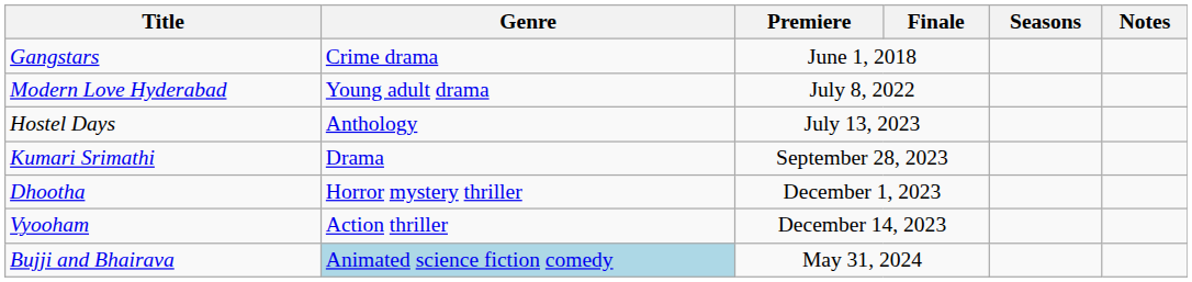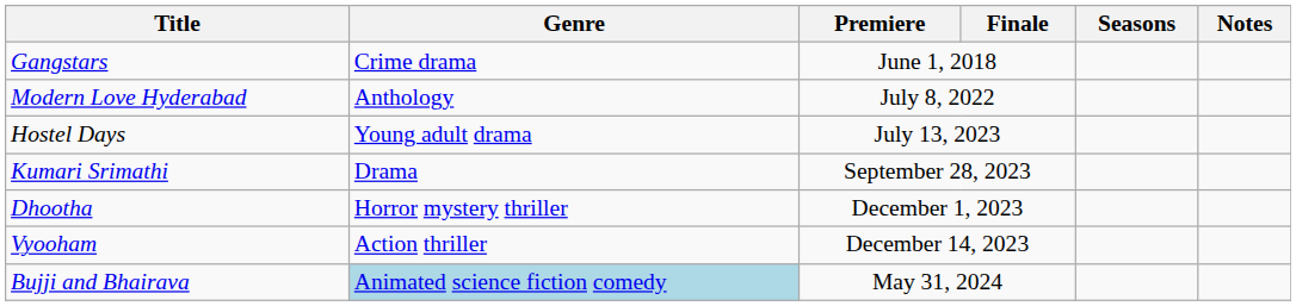 <table class="wikitable sortable" style="width:100%;">
 <tr>
 <th>Title</th>
 <th>Genre</th>
 <th>Premiere</th>
 <th>Finale</th>
 <th>Seasons</th>
 <th>Notes</th>
 </tr>
 <tr>
 <td><em><a href='#'>Gangstars</a></em></td>
 <td><a href='#'>Crime drama</a></td>
 <td colspan="2" style="text-align:center">June 1, 2018</td>
 <td></td>
 <td></td>
 </tr>
 <tr>
 <td><em><a href='#'>Modern Love Hyderabad</a></em></td>
-<td><a href='#'>Young adult</a> <a href='#'>drama</a></td>
+<td><a href='#'>Anthology</a></td>
 <td colspan="2" style="text-align:center">July 8, 2022</td>
 <td></td>
 <td></td>
 </tr>
 <tr>
 <td><em>Hostel Days</em></td>
-<td><a href='#'>Anthology</a></td>
+<td><a href='#'>Young adult</a> <a href='#'>drama</a></td>
 <td colspan="2" style="text-align:center">July 13, 2023</td>
 <td></td>
 <td></td>
 </tr>
 <tr>
 <td><em><a href='#'>Kumari Srimathi</a></em></td>
 <td><a href='#'>Drama</a></td>
 <td colspan="2" style="text-align:center">September 28, 2023</td>
 <td></td>
 <td></td>
 </tr>
 <tr>
 <td><em><a href='#'>Dhootha</a></em></td>
 <td><a href='#'>Horror</a> <a href='#'>mystery</a> <a href='#'>thriller</a></td>
 <td colspan="2" style="text-align:center">December 1, 2023</td>
 <td></td>
 <td></td>
 </tr>
 <tr>
 <td><em><a href='#'>Vyooham</a></em></td>
 <td><a href='#'>Action</a> <a href='#'>thriller</a></td>
 <td colspan="2" style="text-align:center">December 14, 2023</td>
 <td></td>
 <td></td>
 </tr>
 <tr>
 <td><em><a href='#'>Bujji and Bhairava</a></em></td>
 <td style="background: lightblue;"><a href='#'>Animated</a> <a href='#'>science fiction</a> <a href='#'>comedy</a></td>
 <td colspan="2" style="text-align:center">May 31, 2024</td>
 <td></td>
 <td></td>
 </tr>
 </table>
